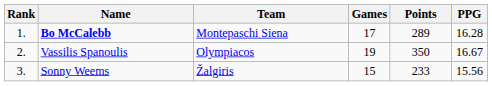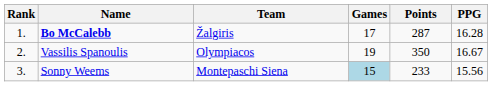 <table class="wikitable sortable" style="text-align: center">
 <tr>
 <th>Rank</th>
 <th width=200>Name</th>
 <th width=200>Team</th>
 <th>Games</th>
 <th width=75>Points</th>
 <th width=40>PPG</th>
 </tr>
 <tr>
 <td>1.</td>
 <td align="left"> <strong><a href='#'>Bo McCalebb</a></strong></td>
-<td align="left"> <a href='#'>Montepaschi Siena</a></td>
+<td align="left"> <a href='#'>Žalgiris</a></td>
 <td>17</td>
-<td>289</td>
+<td>287</td>
 <td>16.28</td>
 </tr>
 <tr>
 <td>2.</td>
 <td align="left"> <a href='#'>Vassilis Spanoulis</a></td>
 <td align="left"> <a href='#'>Olympiacos</a></td>
 <td>19</td>
 <td>350</td>
 <td>16.67</td>
 </tr>
 <tr>
 <td>3.</td>
 <td align="left"> <a href='#'>Sonny Weems</a></td>
-<td align="left"> <a href='#'>Žalgiris</a></td>
-<td>15</td>
+<td align="left"> <a href='#'>Montepaschi Siena</a></td>
+<td style="background: lightblue;">15</td>
 <td>233</td>
 <td>15.56</td>
 </tr>
 </table>
